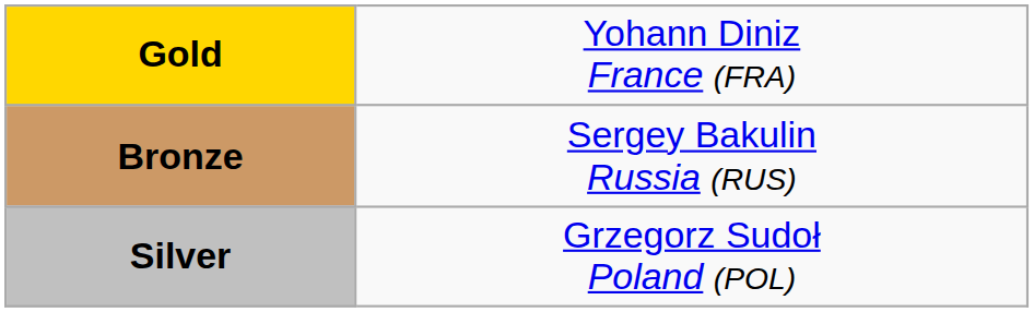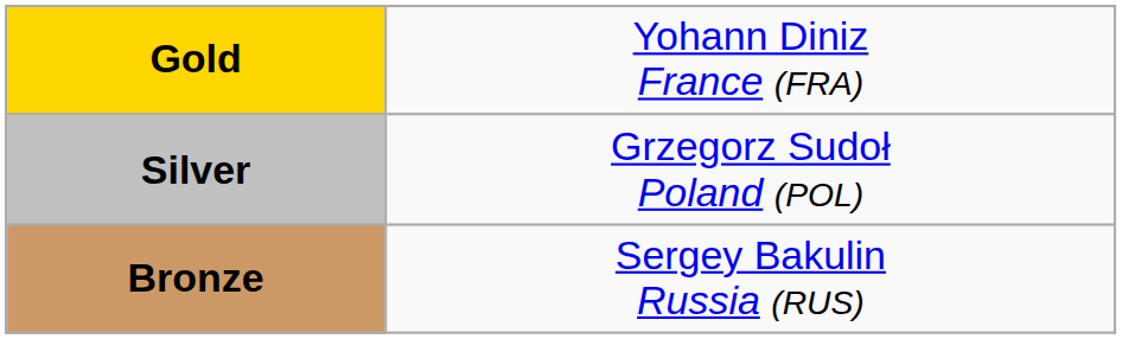 <table class="wikitable" style=" text-align:center; " width="35%">
 <tr>
 <td bgcolor="gold"><strong>Gold</strong></td>
 <td> <a href='#'>Yohann Diniz</a><br><em><a href='#'>France</a> <small>(FRA)</small></em></td>
 </tr>
 <tr>
+<td bgcolor="silver"><strong>Silver</strong></td>
+<td> <a href='#'>Grzegorz Sudoł</a><br><em><a href='#'>Poland</a> <small>(POL)</small></em></td>
+</tr>
+<tr>
 <td bgcolor="CC9966"><strong>Bronze</strong></td>
 <td> <a href='#'>Sergey Bakulin</a><br><em><a href='#'>Russia</a> <small>(RUS)</small></em></td>
 </tr>
-<tr>
-<td bgcolor="silver"><strong>Silver</strong></td>
-<td> <a href='#'>Grzegorz Sudoł</a><br><em><a href='#'>Poland</a> <small>(POL)</small></em></td>
-</tr>
 </table>
